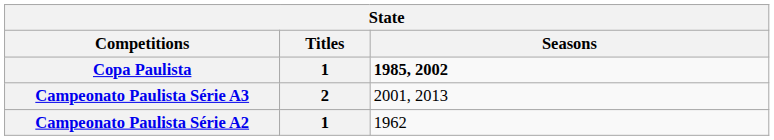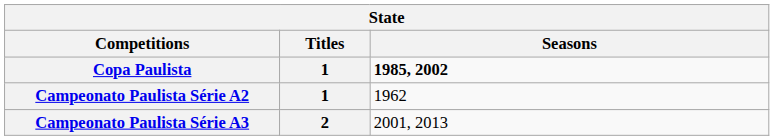 <table class="wikitable">
 <tr>
 <th colspan="3">State</th>
 </tr>
 <tr>
 <th style="width:260px">Competitions</th>
 <th style="width:80px">Titles</th>
 <th style="width:380px">Seasons</th>
 </tr>
 <tr>
 <th style="text-align:center"><a href='#'>Copa Paulista</a></th>
 <th style="text-align:center"><strong>1</strong></th>
 <td align="left"><strong>1985, 2002</strong></td>
 </tr>
 <tr>
+<th style="text-align:center"><a href='#'>Campeonato Paulista Série A2</a></th>
+<th style="text-align:center"><strong>1</strong></th>
+<td align="left">1962</td>
+</tr>
+<tr>
 <th style="text-align:center"><a href='#'>Campeonato Paulista Série A3</a></th>
 <th style="text-align:center"><strong>2</strong></th>
 <td align="left">2001, 2013</td>
 </tr>
-<tr>
-<th style="text-align:center"><a href='#'>Campeonato Paulista Série A2</a></th>
-<th style="text-align:center"><strong>1</strong></th>
-<td align="left">1962</td>
-</tr>
 </table>
